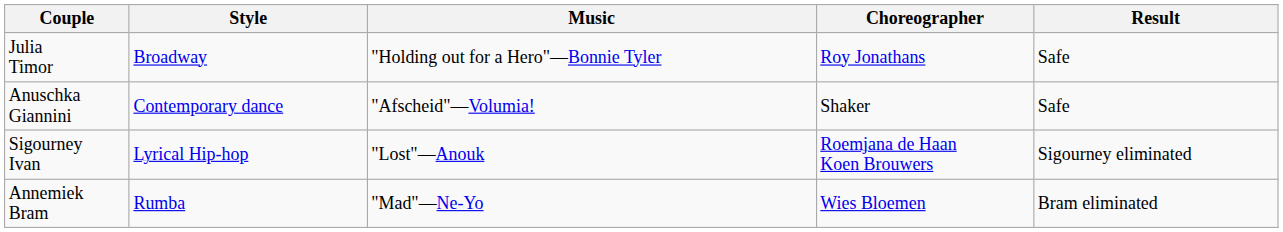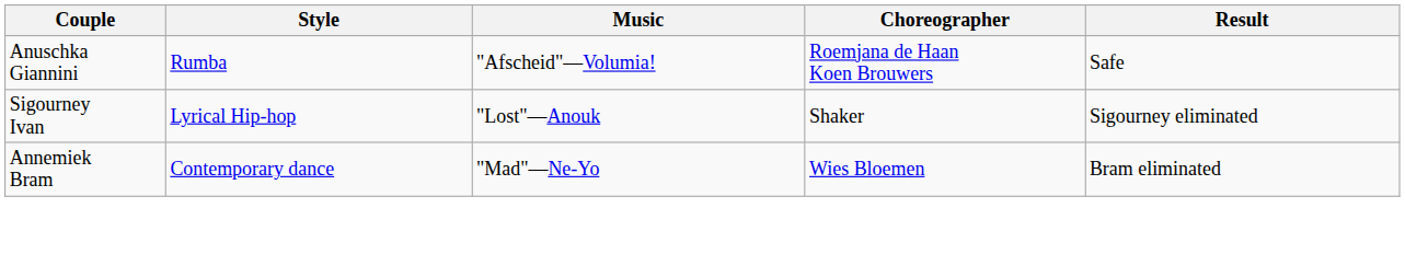 <table class="wikitable" width="90%">
 <tr>
 <th>Couple</th>
 <th>Style</th>
 <th>Music</th>
 <th>Choreographer</th>
 <th>Result</th>
 </tr>
 <tr>
-<td>Julia<br>Timor</td>
-<td><a href='#'>Broadway</a></td>
-<td>"Holding out for a Hero"—<a href='#'>Bonnie Tyler</a></td>
-<td><a href='#'>Roy Jonathans</a></td>
-<td>Safe</td>
-</tr>
-<tr>
 <td>Anuschka<br>Giannini</td>
-<td><a href='#'>Contemporary dance</a></td>
+<td><a href='#'>Rumba</a></td>
 <td>"Afscheid"—<a href='#'>Volumia!</a></td>
-<td>Shaker</td>
+<td><a href='#'>Roemjana de Haan</a><br><a href='#'>Koen Brouwers</a></td>
 <td>Safe</td>
 </tr>
 <tr>
 <td>Sigourney<br>Ivan</td>
 <td><a href='#'>Lyrical Hip-hop</a></td>
 <td>"Lost"—<a href='#'>Anouk</a></td>
-<td><a href='#'>Roemjana de Haan</a><br><a href='#'>Koen Brouwers</a></td>
+<td>Shaker</td>
 <td>Sigourney eliminated</td>
 </tr>
 <tr>
 <td>Annemiek<br>Bram</td>
-<td><a href='#'>Rumba</a></td>
+<td><a href='#'>Contemporary dance</a></td>
 <td>"Mad"—<a href='#'>Ne-Yo</a></td>
 <td><a href='#'>Wies Bloemen</a></td>
 <td>Bram eliminated</td>
 </tr>
 </table>
